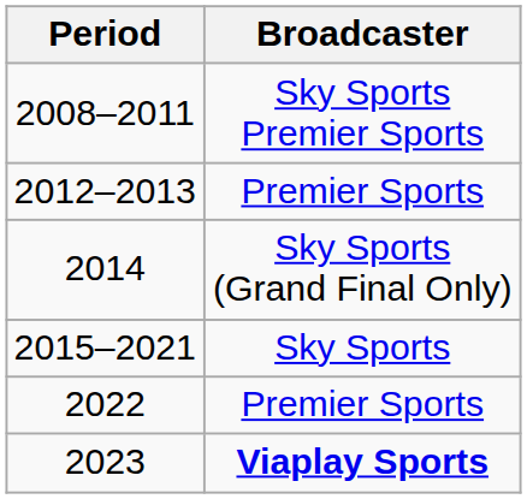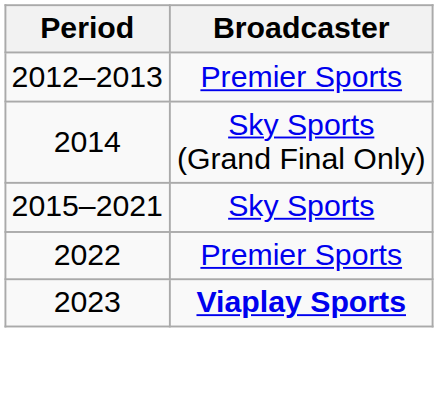 <table class="wikitable" style="text-align:center; margin-left:1em; float:right">
 <tr>
 <th>Period</th>
 <th>Broadcaster</th>
-</tr>
-<tr>
-<td>2008–2011</td>
-<td><a href='#'>Sky Sports</a><br><a href='#'>Premier Sports</a></td>
 </tr>
 <tr>
 <td>2012–2013</td>
 <td><a href='#'>Premier Sports</a></td>
 </tr>
 <tr>
 <td>2014</td>
 <td><a href='#'>Sky Sports</a><br>(Grand Final Only)</td>
 </tr>
 <tr>
 <td>2015–2021</td>
 <td><a href='#'>Sky Sports</a></td>
 </tr>
 <tr>
 <td>2022</td>
 <td><a href='#'>Premier Sports</a></td>
 </tr>
 <tr>
 <td>2023</td>
 <td><strong><a href='#'>Viaplay Sports</a></strong></td>
 </tr>
 </table>
